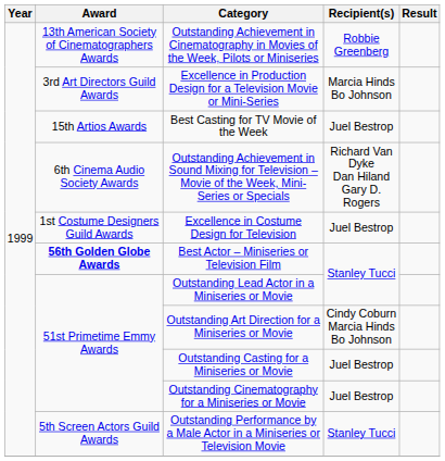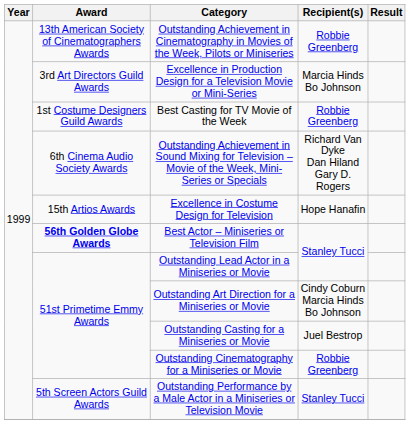 <table class="wikitable sortable plainrowheaders" style="text-align:center;">
 <tr>
 <th>Year</th>
 <th>Award</th>
 <th>Category</th>
 <th>Recipient(s)</th>
 <th>Result</th>
 </tr>
 <tr>
 <td rowspan="11">1999</td>
 <td><a href='#'>13th American Society of Cinematographers Awards</a></td>
 <td><a href='#'>Outstanding Achievement in Cinematography in Movies of the Week, Pilots or Miniseries</a></td>
 <td><a href='#'>Robbie Greenberg</a></td>
 <td></td>
 </tr>
 <tr>
 <td>3rd <a href='#'>Art Directors Guild Awards</a></td>
 <td><a href='#'>Excellence in Production Design for a Television Movie or Mini-Series</a></td>
 <td>Marcia Hinds <br> Bo Johnson</td>
 <td></td>
 </tr>
 <tr>
-<td>15th <a href='#'>Artios Awards</a></td>
+<td>1st <a href='#'>Costume Designers Guild Awards</a></td>
 <td>Best Casting for TV Movie of the Week</td>
-<td>Juel Bestrop</td>
+<td><a href='#'>Robbie Greenberg</a></td>
 <td></td>
 </tr>
 <tr>
 <td>6th <a href='#'>Cinema Audio Society Awards</a></td>
 <td><a href='#'>Outstanding Achievement in Sound Mixing for Television – Movie of the Week, Mini-Series or Specials</a></td>
 <td>Richard Van Dyke <br> Dan Hiland <br> Gary D. Rogers</td>
 <td></td>
 </tr>
 <tr>
-<td>1st <a href='#'>Costume Designers Guild Awards</a></td>
+<td>15th <a href='#'>Artios Awards</a></td>
 <td><a href='#'>Excellence in Costume Design for Television</a></td>
-<td>Juel Bestrop</td>
+<td>Hope Hanafin</td>
 <td></td>
 </tr>
 <tr>
 <td><strong><a href='#'>56th Golden Globe Awards</a></strong></td>
 <td><a href='#'>Best Actor – Miniseries or Television Film</a></td>
 <td rowspan="2"><a href='#'>Stanley Tucci</a></td>
 <td></td>
 </tr>
 <tr>
 <td rowspan="4"><a href='#'>51st Primetime Emmy Awards</a></td>
 <td><a href='#'>Outstanding Lead Actor in a Miniseries or Movie</a></td>
 <td></td>
 </tr>
 <tr>
 <td><a href='#'>Outstanding Art Direction for a Miniseries or Movie</a></td>
 <td>Cindy Coburn <br> Marcia Hinds <br> Bo Johnson</td>
 <td></td>
 </tr>
 <tr>
 <td><a href='#'>Outstanding Casting for a Miniseries or Movie</a></td>
 <td>Juel Bestrop</td>
 <td></td>
 </tr>
 <tr>
 <td><a href='#'>Outstanding Cinematography for a Miniseries or Movie</a></td>
-<td>Juel Bestrop</td>
+<td><a href='#'>Robbie Greenberg</a></td>
 <td></td>
 </tr>
 <tr>
 <td><a href='#'>5th Screen Actors Guild Awards</a></td>
 <td><a href='#'>Outstanding Performance by a Male Actor in a Miniseries or Television Movie</a></td>
 <td><a href='#'>Stanley Tucci</a></td>
 <td></td>
 </tr>
 <tr>
 </tr>
 </table>
